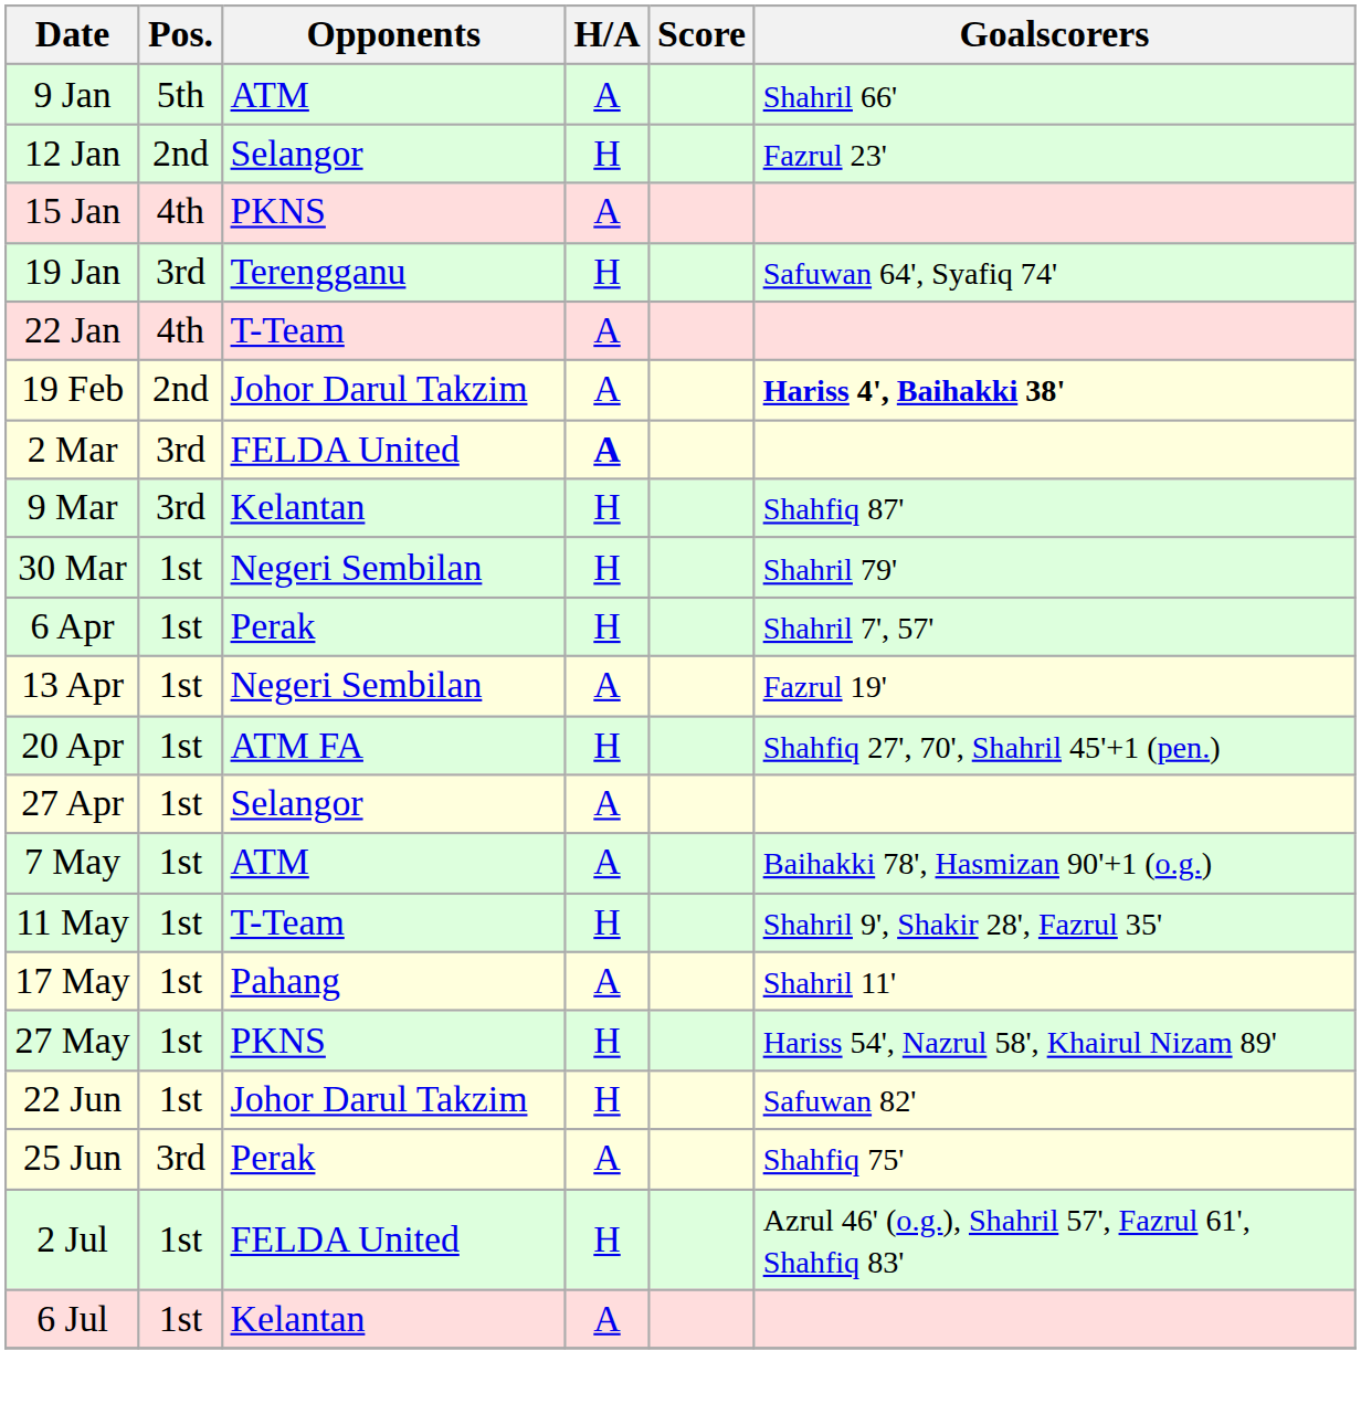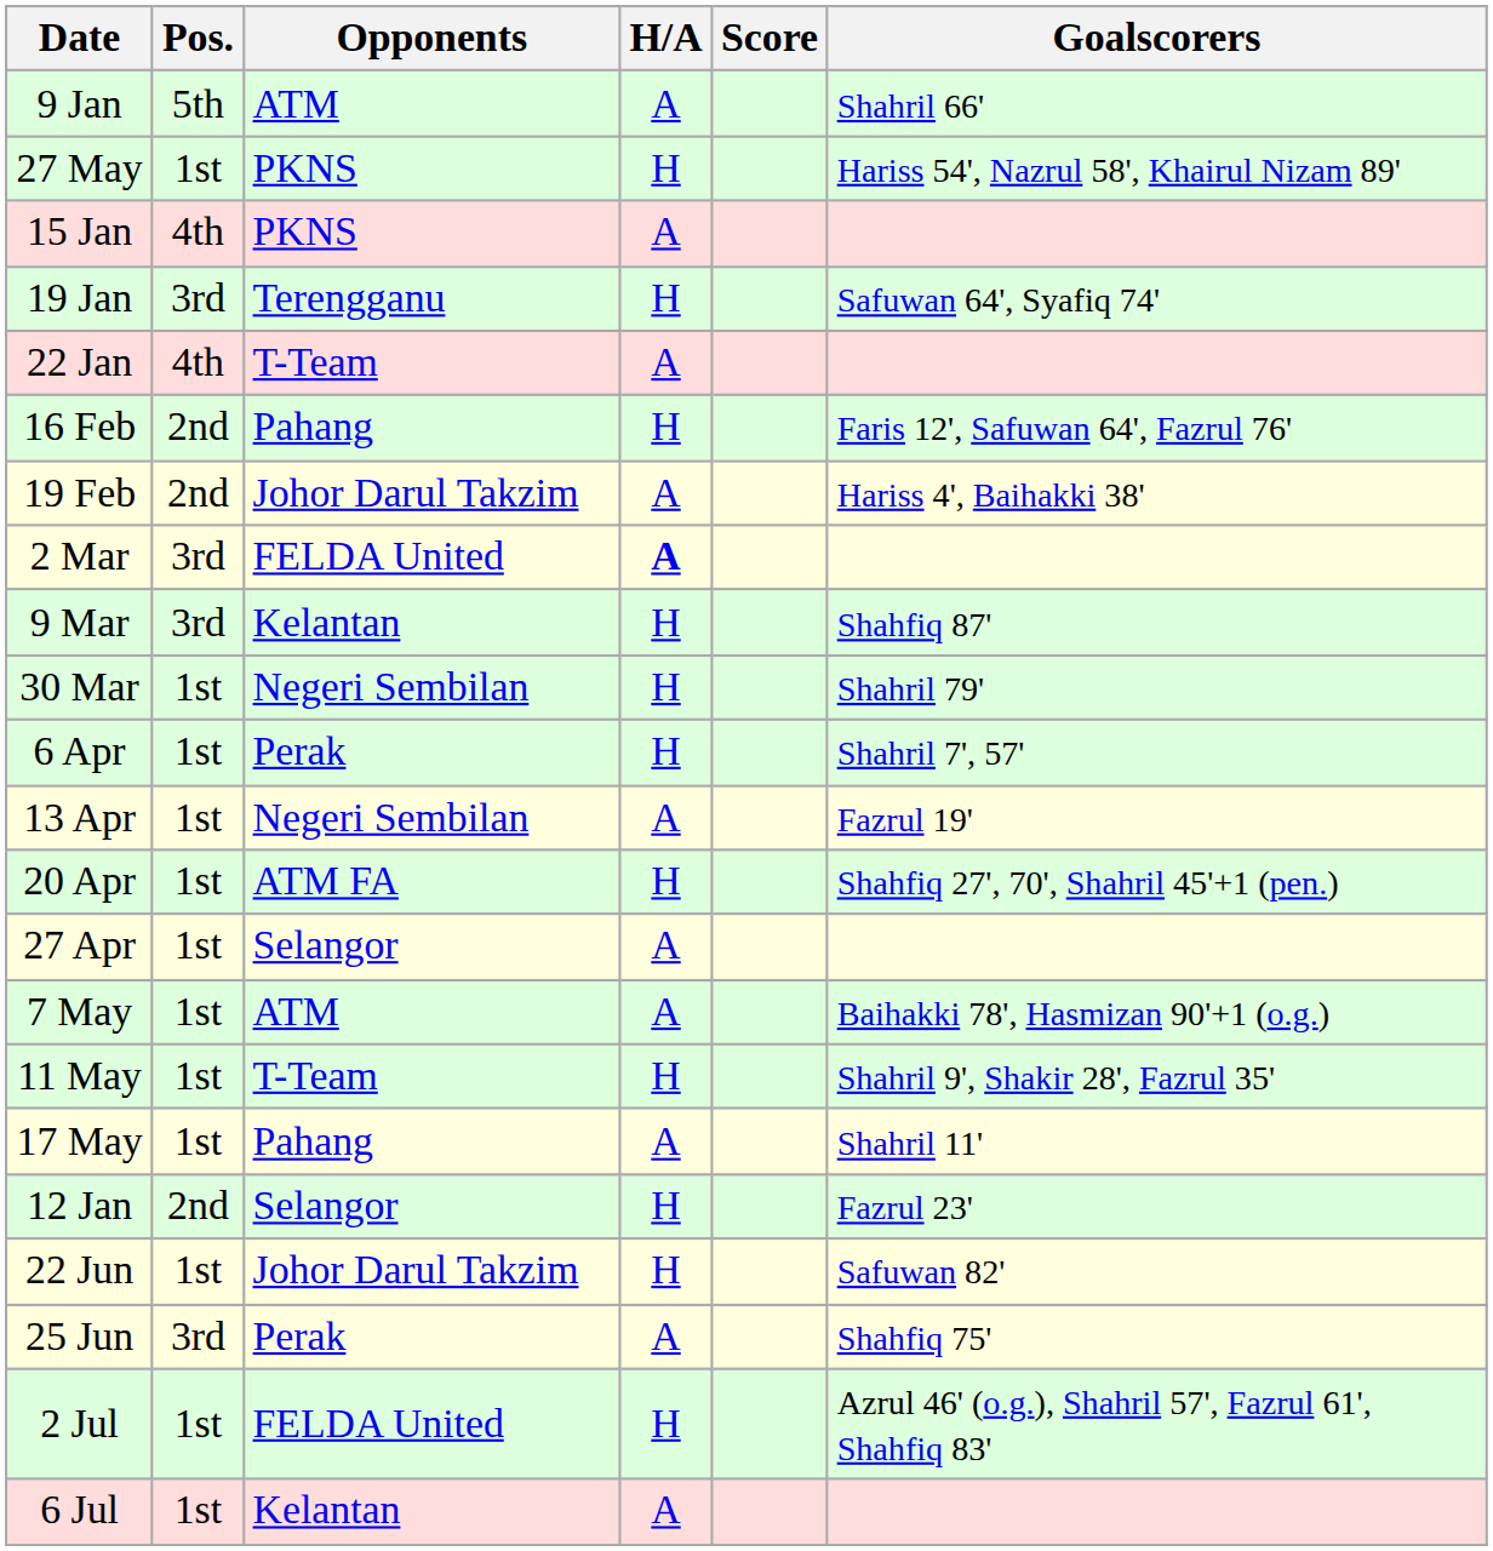 <table class="wikitable" style="text-align:center">
 <tr>
 <th width="50" style="text-align:center">Date</th>
 <th>Pos.</th>
 <th width="140">Opponents</th>
 <th align="center">H/A</th>
 <th>Score</th>
 <th align="center" width="250">Goalscorers</th>
 </tr>
 <tr bgcolor="#ddffdd">
 <td>9 Jan</td>
 <td>5th</td>
 <td align='left'><a href='#'>ATM</a></td>
 <td><a href='#'>A</a></td>
 <td></td>
 <td align='left'><small><a href='#'>Shahril</a> 66'</small></td>
 </tr>
 <tr bgcolor="#ddffdd">
-<td>12 Jan</td>
-<td>2nd</td>
-<td align='left'><a href='#'>Selangor</a></td>
+<td>27 May</td>
+<td>1st</td>
+<td align='left'><a href='#'>PKNS</a></td>
 <td><a href='#'>H</a></td>
 <td></td>
-<td align='left'><small><a href='#'>Fazrul</a> 23'</small></td>
+<td align='left'><small><a href='#'>Hariss</a> 54', <a href='#'>Nazrul</a> 58', <a href='#'>Khairul Nizam</a> 89'</small></td>
 </tr>
 <tr bgcolor="#ffdddd">
 <td>15 Jan</td>
 <td>4th</td>
 <td align='left'><a href='#'>PKNS</a></td>
 <td><a href='#'>A</a></td>
 <td></td>
 <td></td>
 </tr>
 <tr bgcolor="#ddffdd">
 <td>19 Jan</td>
 <td>3rd</td>
 <td align='left'><a href='#'>Terengganu</a></td>
 <td><a href='#'>H</a></td>
 <td></td>
 <td align='left'><small><a href='#'>Safuwan</a> 64', Syafiq 74'</small></td>
 </tr>
 <tr bgcolor="#ffdddd">
 <td>22 Jan</td>
 <td>4th</td>
 <td align='left'><a href='#'>T-Team</a></td>
 <td><a href='#'>A</a></td>
 <td></td>
 <td></td>
 </tr>
+<tr bgcolor="#ddffdd">
+<td>16 Feb</td>
+<td>2nd</td>
+<td align='left'><a href='#'>Pahang</a></td>
+<td><a href='#'>H</a></td>
+<td></td>
+<td align='left'><small><a href='#'>Faris</a> 12', <a href='#'>Safuwan</a> 64', <a href='#'>Fazrul</a> 76'</small></td>
+</tr>
 <tr bgcolor="#FFFFDD">
 <td>19 Feb</td>
 <td>2nd</td>
 <td align='left'><a href='#'>Johor Darul Takzim</a></td>
 <td><a href='#'>A</a></td>
 <td></td>
-<td align='left'><strong><small><a href='#'>Hariss</a> 4', <a href='#'>Baihakki</a> 38'</small></strong></td>
+<td align='left'><small><a href='#'>Hariss</a> 4', <a href='#'>Baihakki</a> 38'</small></td>
 </tr>
 <tr bgcolor="#FFFFDD">
 <td>2 Mar</td>
 <td>3rd</td>
 <td align='left'><a href='#'>FELDA United</a></td>
 <td><strong><a href='#'>A</a></strong></td>
 <td></td>
 <td align='left'></td>
 </tr>
 <tr bgcolor="#ddffdd">
 <td>9 Mar</td>
 <td>3rd</td>
 <td align='left'><a href='#'>Kelantan</a></td>
 <td><a href='#'>H</a></td>
 <td></td>
 <td align='left'><small><a href='#'>Shahfiq</a> 87'</small></td>
 </tr>
 <tr bgcolor="#ddffdd">
 <td>30 Mar</td>
 <td>1st</td>
 <td align='left'><a href='#'>Negeri Sembilan</a></td>
 <td><a href='#'>H</a></td>
 <td></td>
 <td align='left'><small><a href='#'>Shahril</a> 79'</small></td>
 </tr>
 <tr bgcolor="#ddffdd">
 <td>6 Apr</td>
 <td>1st</td>
 <td align='left'><a href='#'>Perak</a></td>
 <td><a href='#'>H</a></td>
 <td></td>
 <td align='left'><small><a href='#'>Shahril</a> 7', 57'</small></td>
 </tr>
 <tr bgcolor="#FFFFDD">
 <td>13 Apr</td>
 <td>1st</td>
 <td align='left'><a href='#'>Negeri Sembilan</a></td>
 <td><a href='#'>A</a></td>
 <td></td>
 <td align='left'><small><a href='#'>Fazrul</a> 19'</small></td>
 </tr>
 <tr bgcolor="#ddffdd">
 <td>20 Apr</td>
 <td>1st</td>
 <td align='left'><a href='#'>ATM FA</a></td>
 <td><a href='#'>H</a></td>
 <td></td>
 <td align='left'><small><a href='#'>Shahfiq</a> 27', 70', <a href='#'>Shahril</a> 45'+1 (<a href='#'>pen.</a>)</small></td>
 </tr>
 <tr bgcolor="#FFFFDD">
 <td>27 Apr</td>
 <td>1st</td>
 <td align='left'><a href='#'>Selangor</a></td>
 <td><a href='#'>A</a></td>
 <td></td>
 <td align='left'></td>
 </tr>
 <tr bgcolor="#ddffdd">
 <td>7 May</td>
 <td>1st</td>
 <td align='left'><a href='#'>ATM</a></td>
 <td><a href='#'>A</a></td>
 <td></td>
 <td align='left'><small><a href='#'>Baihakki</a> 78', <a href='#'>Hasmizan</a> 90'+1 (<a href='#'>o.g.</a>)</small></td>
 </tr>
 <tr bgcolor="#ddffdd">
 <td>11 May</td>
 <td>1st</td>
 <td align='left'><a href='#'>T-Team</a></td>
 <td><a href='#'>H</a></td>
 <td></td>
 <td align='left'><small><a href='#'>Shahril</a> 9', <a href='#'>Shakir</a> 28', <a href='#'>Fazrul</a> 35'</small></td>
 </tr>
 <tr bgcolor="#FFFFDD">
 <td>17 May</td>
 <td>1st</td>
 <td align='left'><a href='#'>Pahang</a></td>
 <td><a href='#'>A</a></td>
 <td></td>
 <td align='left'><small><a href='#'>Shahril</a> 11'</small></td>
 </tr>
 <tr bgcolor="#ddffdd">
-<td>27 May</td>
-<td>1st</td>
-<td align='left'><a href='#'>PKNS</a></td>
+<td>12 Jan</td>
+<td>2nd</td>
+<td align='left'><a href='#'>Selangor</a></td>
 <td><a href='#'>H</a></td>
 <td></td>
-<td align='left'><small><a href='#'>Hariss</a> 54', <a href='#'>Nazrul</a> 58', <a href='#'>Khairul Nizam</a> 89'</small></td>
+<td align='left'><small><a href='#'>Fazrul</a> 23'</small></td>
 </tr>
 <tr bgcolor="#FFFFDD">
 <td>22 Jun</td>
 <td>1st</td>
 <td align='left'><a href='#'>Johor Darul Takzim</a></td>
 <td><a href='#'>H</a></td>
 <td></td>
 <td align='left'><small><a href='#'>Safuwan</a> 82'</small></td>
 </tr>
 <tr bgcolor="#FFFFDD">
 <td>25 Jun</td>
 <td>3rd</td>
 <td align='left'><a href='#'>Perak</a></td>
 <td><a href='#'>A</a></td>
 <td></td>
 <td align='left'><small><a href='#'>Shahfiq</a> 75'</small></td>
 </tr>
 <tr bgcolor="#ddffdd">
 <td>2 Jul</td>
 <td>1st</td>
 <td align='left'><a href='#'>FELDA United</a></td>
 <td><a href='#'>H</a></td>
 <td></td>
 <td align='left'><small>Azrul 46' (<a href='#'>o.g.</a>), <a href='#'>Shahril</a> 57', <a href='#'>Fazrul</a> 61', <a href='#'>Shahfiq</a> 83'</small></td>
 </tr>
 <tr bgcolor="#ffdddd">
 <td>6 Jul</td>
 <td>1st</td>
 <td align='left'><a href='#'>Kelantan</a></td>
 <td><a href='#'>A</a></td>
 <td></td>
 <td align='left'></td>
 </tr>
 <tr>
 </tr>
 </table>
